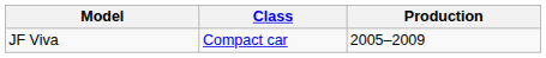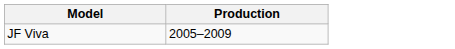 <table class="wikitable">
 <tr>
 <th style="width:200px;">Model</th>
-<th style="width:150px;"><a href='#'>Class</a></th>
 <th style="width:200px;">Production</th>
 </tr>
 <tr>
 <td valign="top">JF Viva</td>
-<td valign="top"><a href='#'>Compact car</a></td>
 <td valign="top">2005–2009</td>
 </tr>
 </table>
